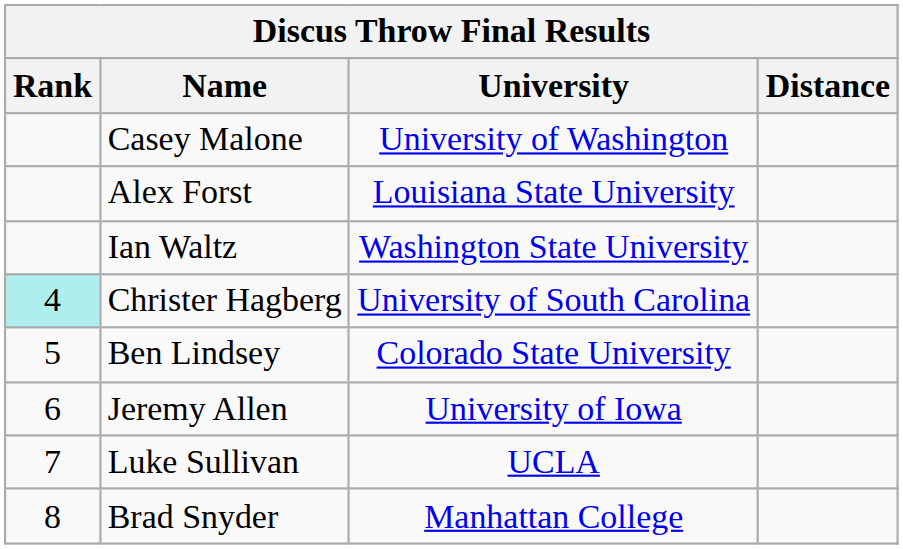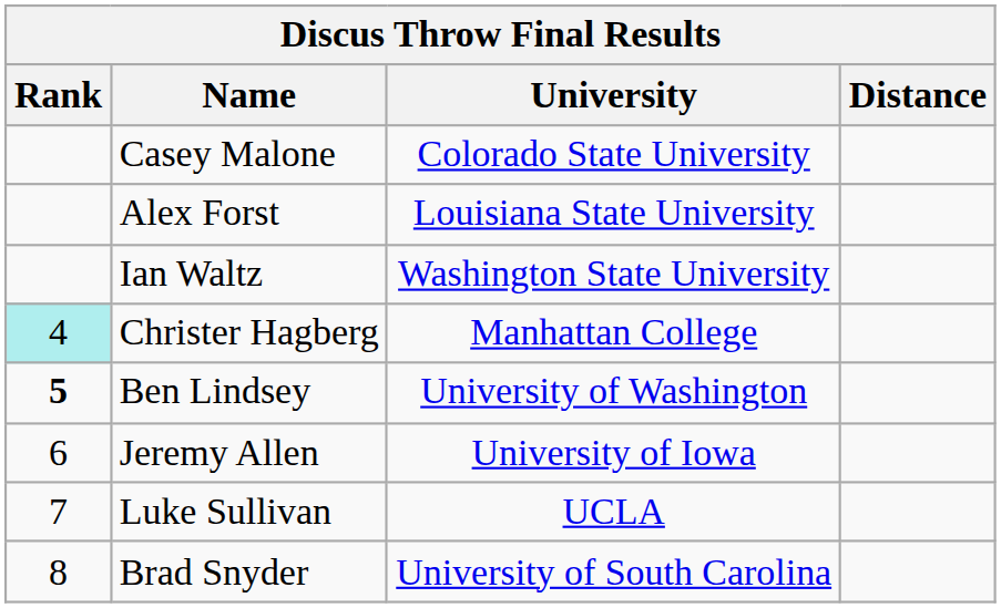 <table class="wikitable sortable" style="text-align:center">
 <tr>
 <th colspan="4">Discus Throw Final Results</th>
 </tr>
 <tr>
 <th>Rank</th>
 <th>Name</th>
 <th>University</th>
 <th>Distance</th>
 </tr>
 <tr>
 <td></td>
 <td align=left>Casey Malone</td>
-<td><a href='#'>University of Washington</a></td>
+<td><a href='#'>Colorado State University</a></td>
 <td></td>
 </tr>
 <tr>
 <td></td>
 <td align=left>Alex Forst</td>
 <td><a href='#'>Louisiana State University</a></td>
 <td></td>
 </tr>
 <tr>
 <td></td>
 <td align=left>Ian Waltz</td>
 <td><a href='#'>Washington State University</a></td>
 <td></td>
 </tr>
 <tr>
 <td style="background: paleturquoise;">4</td>
 <td align=left>Christer Hagberg</td>
-<td><a href='#'>University of South Carolina</a></td>
+<td><a href='#'>Manhattan College</a></td>
 <td></td>
 </tr>
 <tr>
-<td>5</td>
+<td><strong>5</strong></td>
 <td align=left>Ben Lindsey</td>
-<td><a href='#'>Colorado State University</a></td>
+<td><a href='#'>University of Washington</a></td>
 <td></td>
 </tr>
 <tr>
 <td>6</td>
 <td align=left>Jeremy Allen</td>
 <td><a href='#'>University of Iowa</a></td>
 <td></td>
 </tr>
 <tr>
 <td>7</td>
 <td align=left>Luke Sullivan</td>
 <td><a href='#'>UCLA</a></td>
 <td></td>
 </tr>
 <tr>
 <td>8</td>
 <td align=left>Brad Snyder</td>
-<td><a href='#'>Manhattan College</a></td>
+<td><a href='#'>University of South Carolina</a></td>
 <td></td>
 </tr>
 </table>
